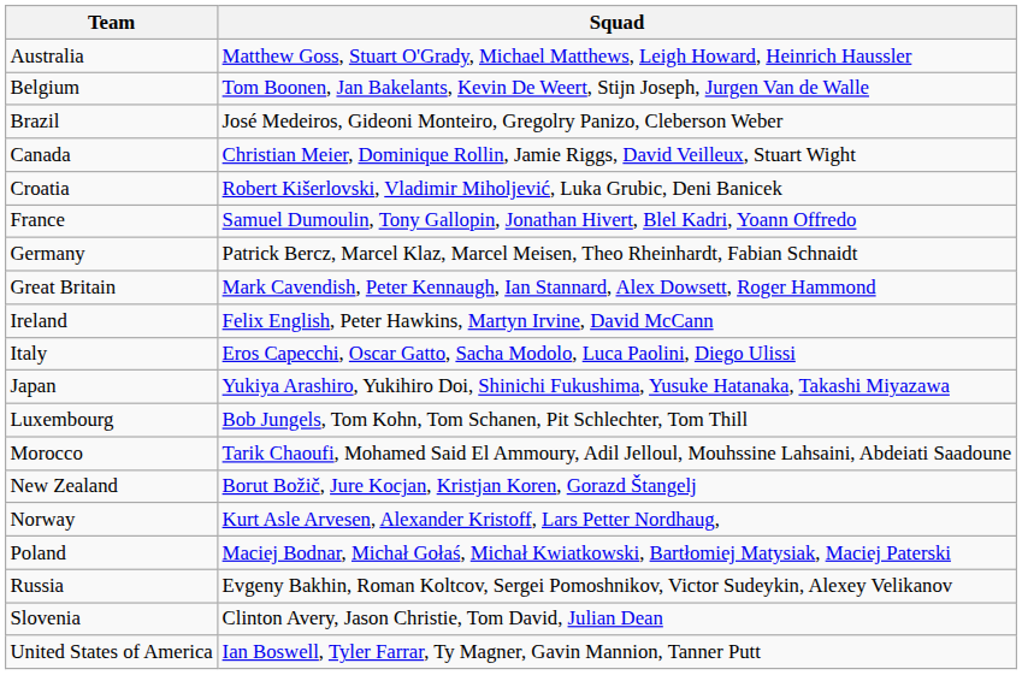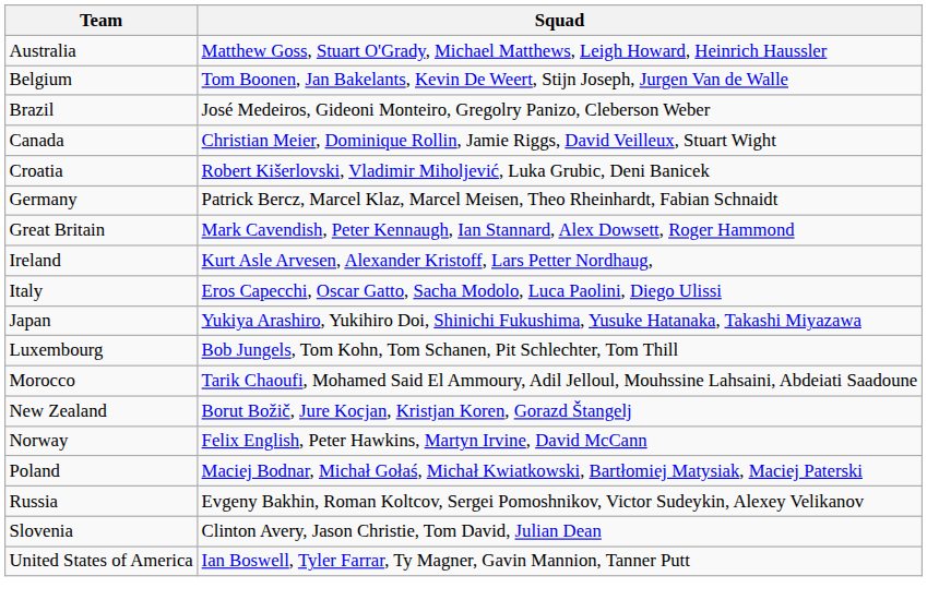 <table class="wikitable" style="font-size:90%">
 <tr>
 <th>Team</th>
 <th>Squad</th>
 </tr>
 <tr>
 <td>Australia</td>
 <td><a href='#'>Matthew Goss</a>, <a href='#'>Stuart O'Grady</a>, <a href='#'>Michael Matthews</a>, <a href='#'>Leigh Howard</a>, <a href='#'>Heinrich Haussler</a></td>
 </tr>
 <tr>
 <td>Belgium</td>
 <td><a href='#'>Tom Boonen</a>, <a href='#'>Jan Bakelants</a>, <a href='#'>Kevin De Weert</a>, Stijn Joseph, <a href='#'>Jurgen Van de Walle</a></td>
 </tr>
 <tr>
 <td>Brazil</td>
 <td>José Medeiros, Gideoni Monteiro, Gregolry Panizo, Cleberson Weber</td>
 </tr>
 <tr>
 <td>Canada</td>
 <td><a href='#'>Christian Meier</a>, <a href='#'>Dominique Rollin</a>, Jamie Riggs, <a href='#'>David Veilleux</a>, Stuart Wight</td>
 </tr>
 <tr>
 <td>Croatia</td>
 <td><a href='#'>Robert Kišerlovski</a>, <a href='#'>Vladimir Miholjević</a>, Luka Grubic, Deni Banicek</td>
 </tr>
 <tr>
-<td>France</td>
-<td><a href='#'>Samuel Dumoulin</a>, <a href='#'>Tony Gallopin</a>, <a href='#'>Jonathan Hivert</a>, <a href='#'>Blel Kadri</a>, <a href='#'>Yoann Offredo</a></td>
-</tr>
-<tr>
 <td>Germany</td>
 <td>Patrick Bercz, Marcel Klaz, Marcel Meisen, Theo Rheinhardt, Fabian Schnaidt</td>
 </tr>
 <tr>
 <td>Great Britain</td>
 <td><a href='#'>Mark Cavendish</a>, <a href='#'>Peter Kennaugh</a>, <a href='#'>Ian Stannard</a>, <a href='#'>Alex Dowsett</a>, <a href='#'>Roger Hammond</a></td>
 </tr>
 <tr>
 <td>Ireland</td>
-<td><a href='#'>Felix English</a>, Peter Hawkins, <a href='#'>Martyn Irvine</a>, <a href='#'>David McCann</a></td>
+<td><a href='#'>Kurt Asle Arvesen</a>,  <a href='#'>Alexander Kristoff</a>, <a href='#'>Lars Petter Nordhaug</a>,</td>
 </tr>
 <tr>
 <td>Italy</td>
 <td><a href='#'>Eros Capecchi</a>, <a href='#'>Oscar Gatto</a>, <a href='#'>Sacha Modolo</a>, <a href='#'>Luca Paolini</a>, <a href='#'>Diego Ulissi</a></td>
 </tr>
 <tr>
 <td>Japan</td>
 <td><a href='#'>Yukiya Arashiro</a>, Yukihiro Doi, <a href='#'>Shinichi Fukushima</a>, <a href='#'>Yusuke Hatanaka</a>, <a href='#'>Takashi Miyazawa</a></td>
 </tr>
 <tr>
 <td>Luxembourg</td>
 <td><a href='#'>Bob Jungels</a>, Tom Kohn, Tom Schanen, Pit Schlechter, Tom Thill</td>
 </tr>
 <tr>
 <td>Morocco</td>
 <td><a href='#'>Tarik Chaoufi</a>, Mohamed Said El Ammoury, Adil Jelloul, Mouhssine Lahsaini, Abdeiati Saadoune</td>
 </tr>
 <tr>
 <td>New Zealand</td>
 <td><a href='#'>Borut Božič</a>, <a href='#'>Jure Kocjan</a>, <a href='#'>Kristjan Koren</a>, <a href='#'>Gorazd Štangelj</a></td>
 </tr>
 <tr>
 <td>Norway</td>
-<td><a href='#'>Kurt Asle Arvesen</a>,  <a href='#'>Alexander Kristoff</a>, <a href='#'>Lars Petter Nordhaug</a>,</td>
+<td><a href='#'>Felix English</a>, Peter Hawkins, <a href='#'>Martyn Irvine</a>, <a href='#'>David McCann</a></td>
 </tr>
 <tr>
 <td>Poland</td>
 <td><a href='#'>Maciej Bodnar</a>, <a href='#'>Michał Gołaś</a>, <a href='#'>Michał Kwiatkowski</a>, <a href='#'>Bartłomiej Matysiak</a>, <a href='#'>Maciej Paterski</a></td>
 </tr>
 <tr>
 <td>Russia</td>
 <td>Evgeny Bakhin, Roman Koltcov, Sergei Pomoshnikov, Victor Sudeykin, Alexey Velikanov</td>
 </tr>
 <tr>
 <td>Slovenia</td>
 <td>Clinton Avery, Jason Christie, Tom David, <a href='#'>Julian Dean</a></td>
 </tr>
 <tr>
 <td>United States of America</td>
 <td><a href='#'>Ian Boswell</a>, <a href='#'>Tyler Farrar</a>, Ty Magner, Gavin Mannion, Tanner Putt</td>
 </tr>
 </table>
